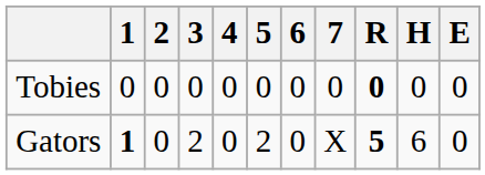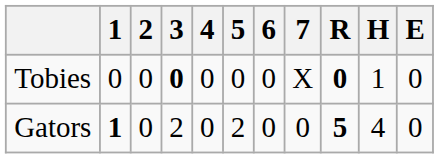 <table align = right border="2" cellpadding="4" cellspacing="0" style="margin: 1em 1em 1em 1em; background: #F9F9F9; border: 1px #aaa solid; border-collapse: collapse;">
 <tr align=center style="background: #F2F2F2;">
 <th></th>
 <th>1</th>
 <th>2</th>
 <th>3</th>
 <th>4</th>
 <th>5</th>
 <th>6</th>
 <th>7</th>
 <th>R</th>
 <th>H</th>
 <th>E</th>
 </tr>
 <tr align=center>
 <td>Tobies</td>
 <td>0</td>
 <td>0</td>
+<td><strong>0</strong></td>
 <td>0</td>
 <td>0</td>
 <td>0</td>
-<td>0</td>
-<td>0</td>
+<td>X</td>
 <td><strong>0</strong></td>
-<td>0</td>
+<td>1</td>
 <td>0</td>
 </tr>
 <tr align=center>
 <td>Gators</td>
 <td><strong>1</strong></td>
 <td>0</td>
 <td>2</td>
 <td>0</td>
 <td>2</td>
 <td>0</td>
-<td>X</td>
+<td>0</td>
 <td><strong>5</strong></td>
-<td>6</td>
+<td>4</td>
 <td>0</td>
 </tr>
 </table>
